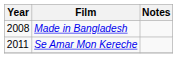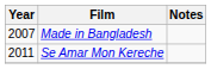 <table class="wikitable sortable">
 <tr>
 <th>Year</th>
 <th>Film</th>
 <th>Notes</th>
 </tr>
 <tr>
-<td>2008</td>
+<td>2007</td>
 <td><em><a href='#'>Made in Bangladesh</a></em></td>
 <td></td>
 </tr>
 <tr>
 <td>2011</td>
 <td><em><a href='#'>Se Amar Mon Kereche</a></em></td>
 <td></td>
 </tr>
 <tr>
 </tr>
 </table>
